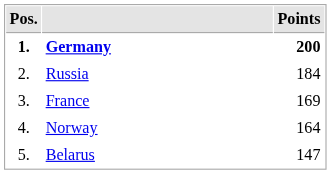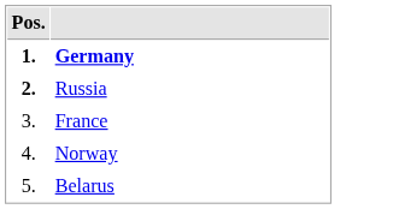 <table cellspacing="1" cellpadding="3" style="border:1px solid #AAAAAA;font-size:90%">
 <tr bgcolor="#E4E4E4">
 <th style="border-bottom:1px solid #AAAAAA" width=10>Pos.</th>
 <th style="border-bottom:1px solid #AAAAAA" width=200></th>
-<th style="border-bottom:1px solid #AAAAAA" width=20>Points</th>
 </tr>
 <tr>
 <td align="center"><strong>1.</strong></td>
 <td> <strong><a href='#'>Germany</a></strong></td>
-<td align="right"><strong>200</strong></td>
 </tr>
 <tr>
-<td align="center">2.</td>
+<td align="center"><strong>2.</strong></td>
 <td> <a href='#'>Russia</a></td>
-<td align="right">184</td>
 </tr>
 <tr>
 <td align="center">3.</td>
 <td> <a href='#'>France</a></td>
-<td align="right">169</td>
 </tr>
 <tr>
 <td align="center">4.</td>
 <td> <a href='#'>Norway</a></td>
-<td align="right">164</td>
 </tr>
 <tr>
 <td align="center">5.</td>
 <td> <a href='#'>Belarus</a></td>
-<td align="right">147</td>
 </tr>
 </table>
